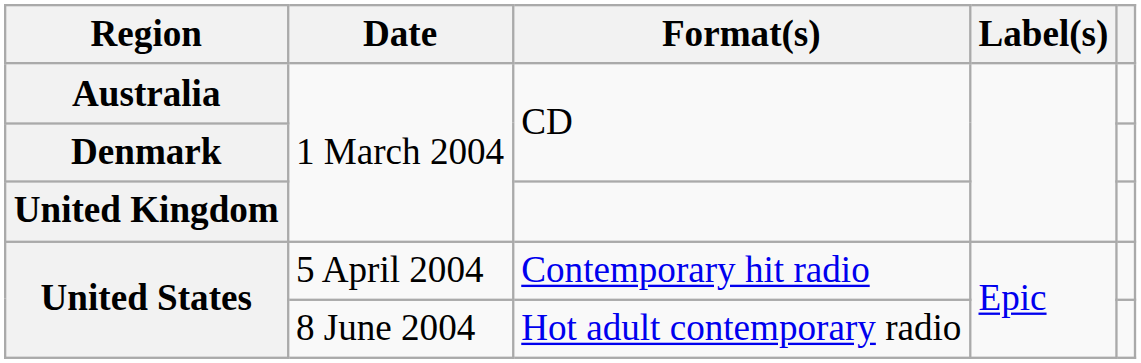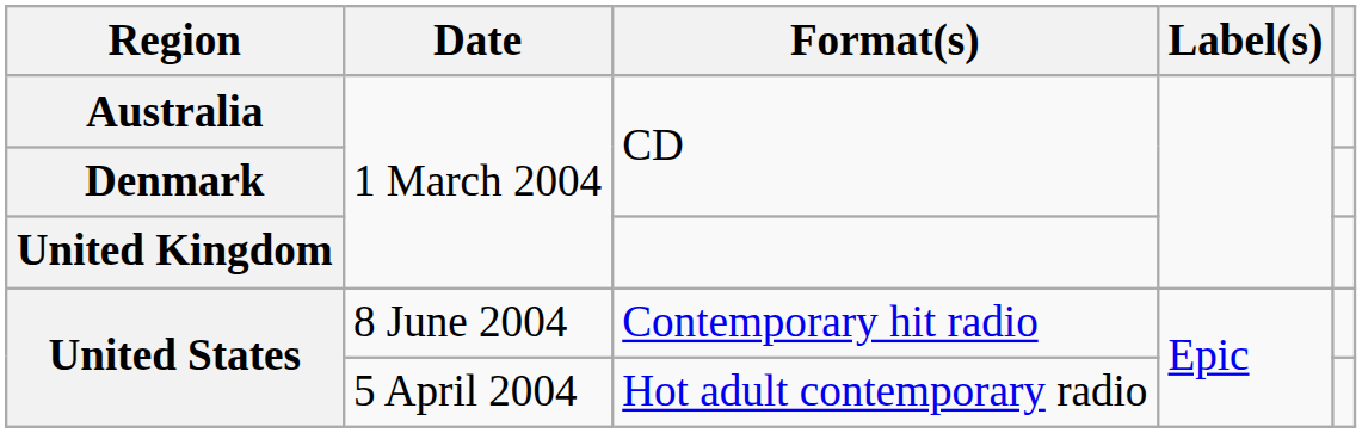 <table class="wikitable plainrowheaders">
 <tr>
 <th scope="col">Region</th>
 <th scope="col">Date</th>
 <th scope="col">Format(s)</th>
 <th scope="col">Label(s)</th>
 <th scope="col"></th>
 </tr>
 <tr>
 <th scope="row">Australia</th>
 <td rowspan="3">1 March 2004</td>
 <td rowspan="2">CD</td>
 <td rowspan="3"></td>
 <td></td>
 </tr>
 <tr>
 <th scope="row">Denmark</th>
 <td></td>
 </tr>
 <tr>
 <th scope="row">United Kingdom</th>
 <td></td>
 <td></td>
 </tr>
 <tr>
 <th scope="row" rowspan="2">United States</th>
-<td>5 April 2004</td>
+<td>8 June 2004</td>
 <td><a href='#'>Contemporary hit radio</a></td>
 <td rowspan="2"><a href='#'>Epic</a></td>
 <td></td>
 </tr>
 <tr>
-<td>8 June 2004</td>
+<td>5 April 2004</td>
 <td><a href='#'>Hot adult contemporary</a> radio</td>
 <td></td>
 </tr>
 </table>
